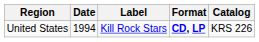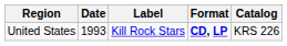 <table class="wikitable">
 <tr>
 <th>Region</th>
 <th>Date</th>
 <th>Label</th>
 <th>Format</th>
 <th>Catalog</th>
 </tr>
 <tr>
 <td>United States</td>
-<td>1994</td>
+<td>1993</td>
 <td><a href='#'>Kill Rock Stars</a></td>
 <td><strong><a href='#'>CD</a>, <a href='#'>LP</a></strong></td>
 <td>KRS 226</td>
 </tr>
 </table>
